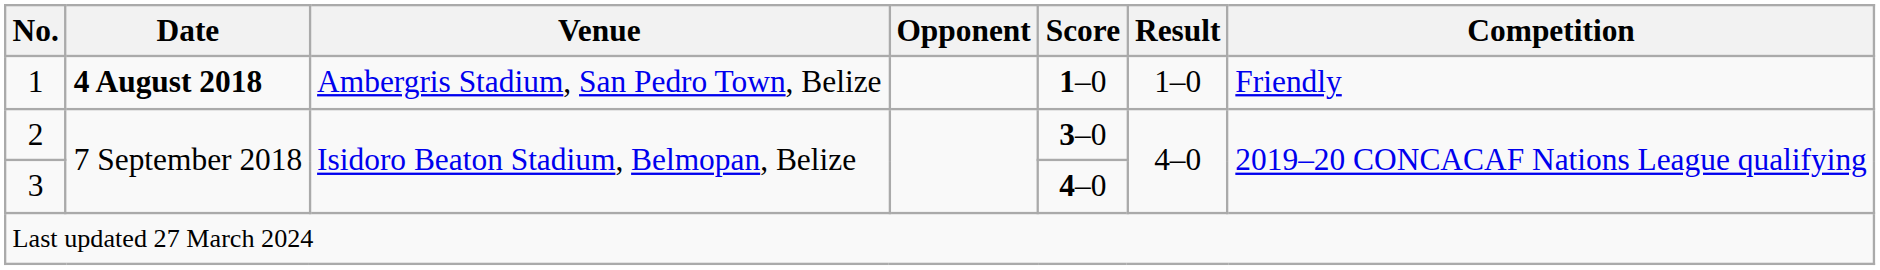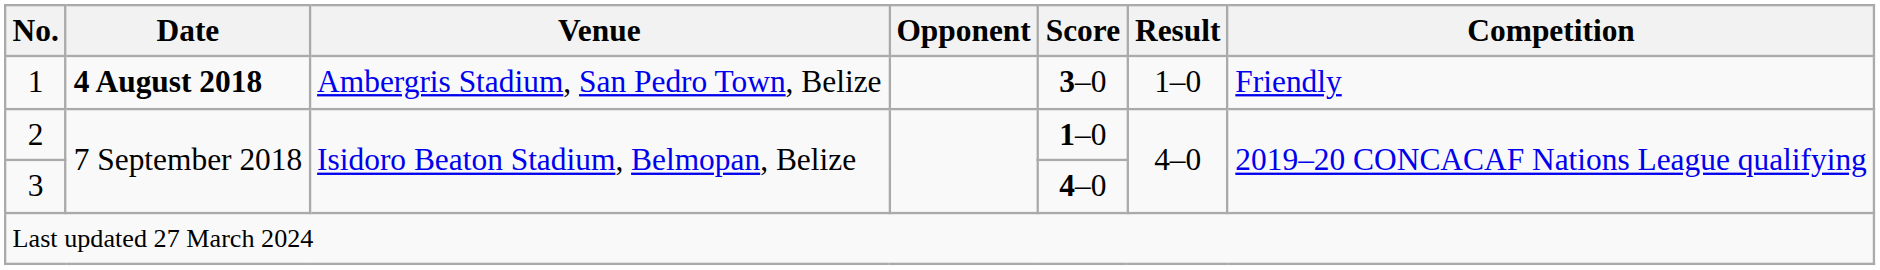 <table class="wikitable" style="font-size:85%;">
 <tr>
 <th>No.</th>
 <th>Date</th>
 <th>Venue</th>
 <th>Opponent</th>
 <th>Score</th>
 <th>Result</th>
 <th>Competition</th>
 </tr>
 <tr>
 <td align="center">1</td>
 <td><strong>4 August 2018</strong></td>
 <td><a href='#'>Ambergris Stadium</a>, <a href='#'>San Pedro Town</a>, Belize</td>
 <td></td>
-<td align=center><strong>1</strong>–0</td>
+<td align=center><strong>3</strong>–0</td>
 <td align=center>1–0</td>
 <td><a href='#'>Friendly</a></td>
 </tr>
 <tr>
 <td align="center">2</td>
 <td rowspan=2>7 September 2018</td>
 <td rowspan=2><a href='#'>Isidoro Beaton Stadium</a>, <a href='#'>Belmopan</a>, Belize</td>
 <td rowspan=2></td>
-<td align=center><strong>3</strong>–0</td>
+<td align=center><strong>1</strong>–0</td>
 <td rowspan=2; align=center>4–0</td>
 <td rowspan=2><a href='#'>2019–20 CONCACAF Nations League qualifying</a></td>
 </tr>
 <tr>
 <td align="center">3</td>
 <td align=center><strong>4</strong>–0</td>
 </tr>
 <tr>
 <td colspan="7"><small>Last updated 27 March 2024</small></td>
 </tr>
 </table>
